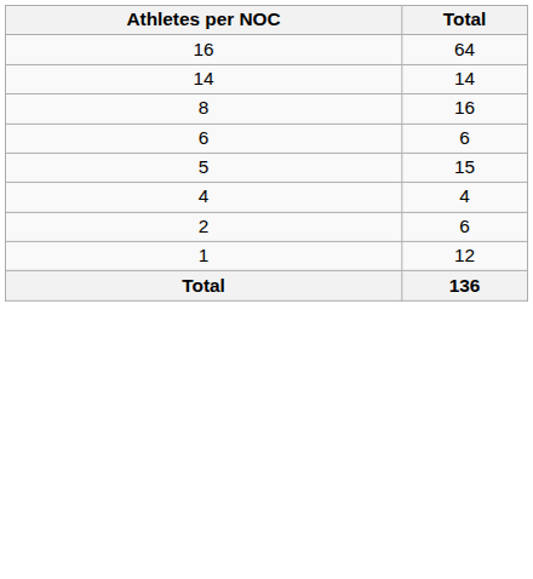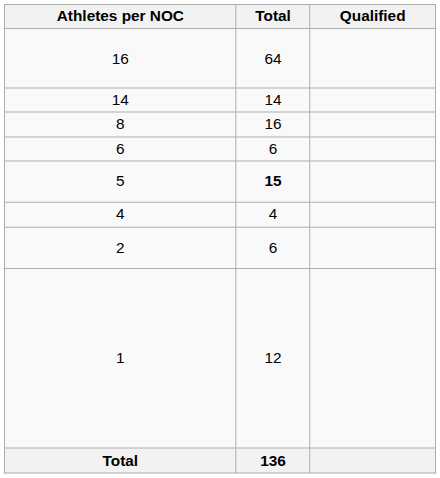 <table class="wikitable" width=450>
 <tr>
 <th>Athletes per NOC</th>
 <th>Total</th>
+<th>Qualified</th>
 </tr>
 <tr>
 <td align=center>16</td>
 <td align=center>64</td>
+<td><br><br><br></td>
 </tr>
 <tr>
 <td align=center>14</td>
 <td align=center>14</td>
+<td></td>
 </tr>
 <tr>
 <td align=center>8</td>
 <td align=center>16</td>
+<td><br></td>
 </tr>
 <tr>
 <td align=center>6</td>
 <td align=center>6</td>
+<td></td>
 </tr>
 <tr>
 <td align=center>5</td>
-<td align=center>15</td>
+<td align=center><strong>15</strong></td>
+<td><br><br></td>
 </tr>
 <tr>
 <td align=center>4</td>
 <td align=center>4</td>
+<td></td>
 </tr>
 <tr>
 <td align=center>2</td>
 <td align=center>6</td>
+<td><br><br></td>
 </tr>
 <tr>
 <td align=center>1</td>
 <td align=center>12</td>
+<td><br><br><br><br><br><br><br><br><br><br></td>
 </tr>
 <tr>
 <th>Total</th>
 <th>136</th>
+<th></th>
 </tr>
 </table>
